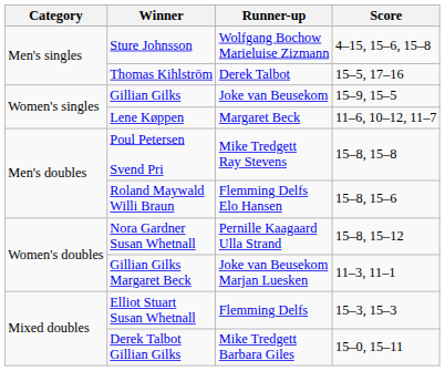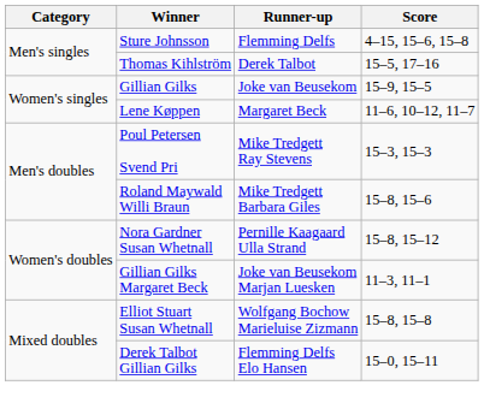 <table class="wikitable">
 <tr>
 <th>Category</th>
 <th>Winner</th>
 <th>Runner-up</th>
 <th>Score</th>
 </tr>
 <tr>
 <td rowspan=2>Men's singles</td>
 <td> <a href='#'>Sture Johnsson</a></td>
-<td> <a href='#'>Wolfgang Bochow</a><br> <a href='#'>Marieluise Zizmann</a></td>
+<td> <a href='#'>Flemming Delfs</a></td>
 <td>4–15, 15–6, 15–8</td>
 </tr>
 <tr>
 <td> <a href='#'>Thomas Kihlström</a></td>
 <td> <a href='#'>Derek Talbot</a></td>
 <td>15–5, 17–16</td>
 </tr>
 <tr>
 <td rowspan=2>Women's singles</td>
 <td> <a href='#'>Gillian Gilks</a></td>
 <td> <a href='#'>Joke van Beusekom</a></td>
 <td>15–9, 15–5</td>
 </tr>
 <tr>
 <td> <a href='#'>Lene Køppen</a></td>
 <td> <a href='#'>Margaret Beck</a></td>
 <td>11–6, 10–12, 11–7</td>
 </tr>
 <tr>
 <td rowspan=2>Men's doubles</td>
 <td> <a href='#'>Poul Petersen</a><br><br> <a href='#'>Svend Pri</a></td>
 <td> <a href='#'>Mike Tredgett</a><br> <a href='#'>Ray Stevens</a></td>
-<td>15–8, 15–8</td>
+<td>15–3, 15–3</td>
 </tr>
 <tr>
 <td> <a href='#'>Roland Maywald</a><br> <a href='#'>Willi Braun</a></td>
-<td> <a href='#'>Flemming Delfs</a><br> <a href='#'>Elo Hansen</a></td>
+<td> <a href='#'>Mike Tredgett</a><br> <a href='#'>Barbara Giles</a></td>
 <td>15–8, 15–6</td>
 </tr>
 <tr>
 <td rowspan=2>Women's doubles</td>
 <td> <a href='#'>Nora Gardner</a><br> <a href='#'>Susan Whetnall</a></td>
 <td> <a href='#'>Pernille Kaagaard</a><br> <a href='#'>Ulla Strand</a></td>
 <td>15–8, 15–12</td>
 </tr>
 <tr>
 <td> <a href='#'>Gillian Gilks</a><br>  <a href='#'>Margaret Beck</a></td>
 <td> <a href='#'>Joke van Beusekom</a><br> <a href='#'>Marjan Luesken</a></td>
 <td>11–3, 11–1</td>
 </tr>
 <tr>
 <td rowspan=2>Mixed doubles</td>
 <td> <a href='#'>Elliot Stuart</a><br> <a href='#'>Susan Whetnall</a></td>
-<td> <a href='#'>Flemming Delfs</a></td>
-<td>15–3, 15–3</td>
+<td> <a href='#'>Wolfgang Bochow</a><br> <a href='#'>Marieluise Zizmann</a></td>
+<td>15–8, 15–8</td>
 </tr>
 <tr>
 <td> <a href='#'>Derek Talbot</a><br> <a href='#'>Gillian Gilks</a></td>
-<td> <a href='#'>Mike Tredgett</a><br> <a href='#'>Barbara Giles</a></td>
+<td> <a href='#'>Flemming Delfs</a><br> <a href='#'>Elo Hansen</a></td>
 <td>15–0, 15–11</td>
 </tr>
 </table>
